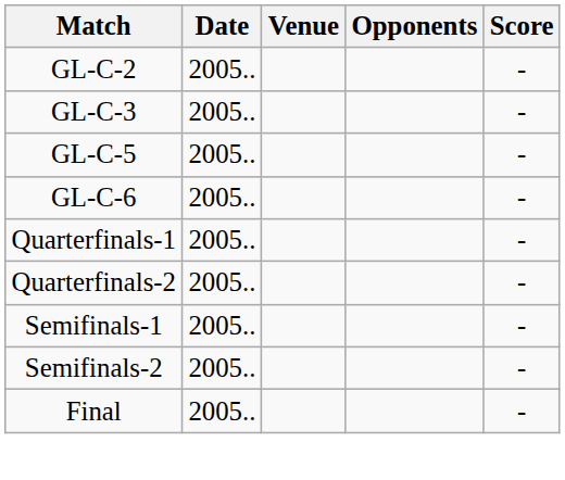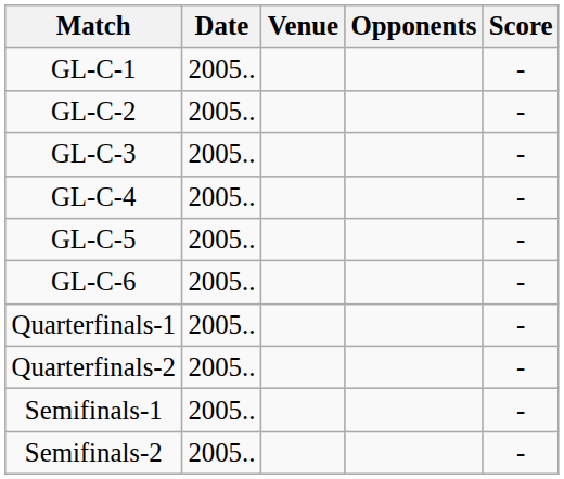 <table class="wikitable" style="text-align:center;">
 <tr>
 <th>Match</th>
 <th>Date</th>
 <th>Venue</th>
 <th>Opponents</th>
 <th>Score</th>
+</tr>
+<tr>
+<td>GL-C-1</td>
+<td>2005..</td>
+<td><a href='#'></a></td>
+<td><a href='#'></a></td>
+<td>-</td>
 </tr>
 <tr>
 <td>GL-C-2</td>
 <td>2005..</td>
 <td><a href='#'></a></td>
 <td><a href='#'></a></td>
 <td>-</td>
 </tr>
 <tr>
 <td>GL-C-3</td>
+<td>2005..</td>
+<td><a href='#'></a></td>
+<td><a href='#'></a></td>
+<td>-</td>
+</tr>
+<tr>
+<td>GL-C-4</td>
 <td>2005..</td>
 <td><a href='#'></a></td>
 <td><a href='#'></a></td>
 <td>-</td>
 </tr>
 <tr>
 <td>GL-C-5</td>
 <td>2005..</td>
 <td><a href='#'></a></td>
 <td><a href='#'></a></td>
 <td>-</td>
 </tr>
 <tr>
 <td>GL-C-6</td>
 <td>2005..</td>
 <td><a href='#'></a></td>
 <td><a href='#'></a></td>
 <td>-</td>
 </tr>
 <tr>
 <td>Quarterfinals-1</td>
 <td>2005..</td>
 <td><a href='#'></a></td>
 <td><a href='#'></a></td>
 <td>-</td>
 </tr>
 <tr>
 <td>Quarterfinals-2</td>
 <td>2005..</td>
 <td><a href='#'></a></td>
 <td><a href='#'></a></td>
 <td>-</td>
 </tr>
 <tr>
 <td>Semifinals-1</td>
 <td>2005..</td>
 <td><a href='#'></a></td>
 <td><a href='#'></a></td>
 <td>-</td>
 </tr>
 <tr>
 <td>Semifinals-2</td>
 <td>2005..</td>
 <td><a href='#'></a></td>
 <td><a href='#'></a></td>
 <td>-</td>
 </tr>
-<tr>
-<td>Final</td>
-<td>2005..</td>
-<td><a href='#'></a></td>
-<td><a href='#'></a></td>
-<td>-</td>
-</tr>
 </table>
